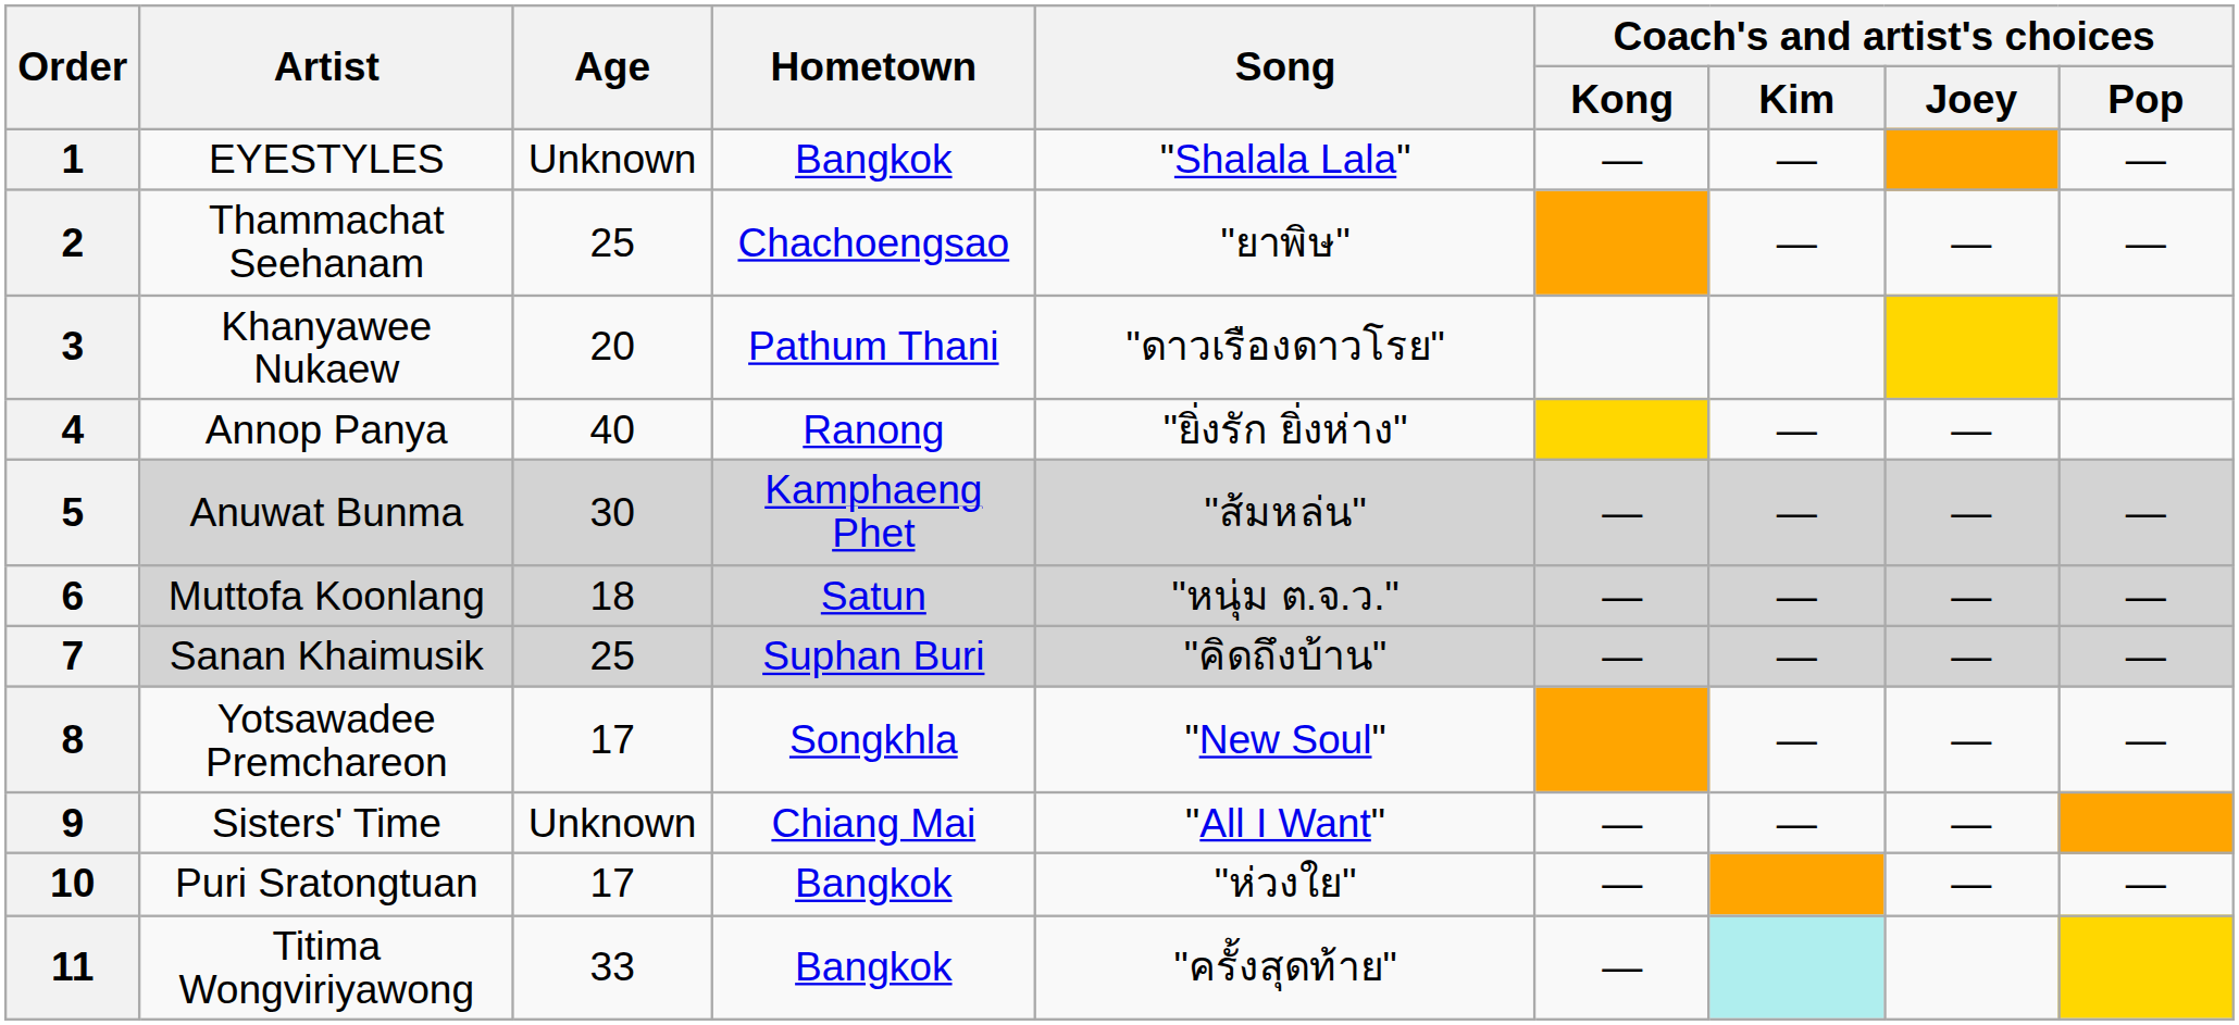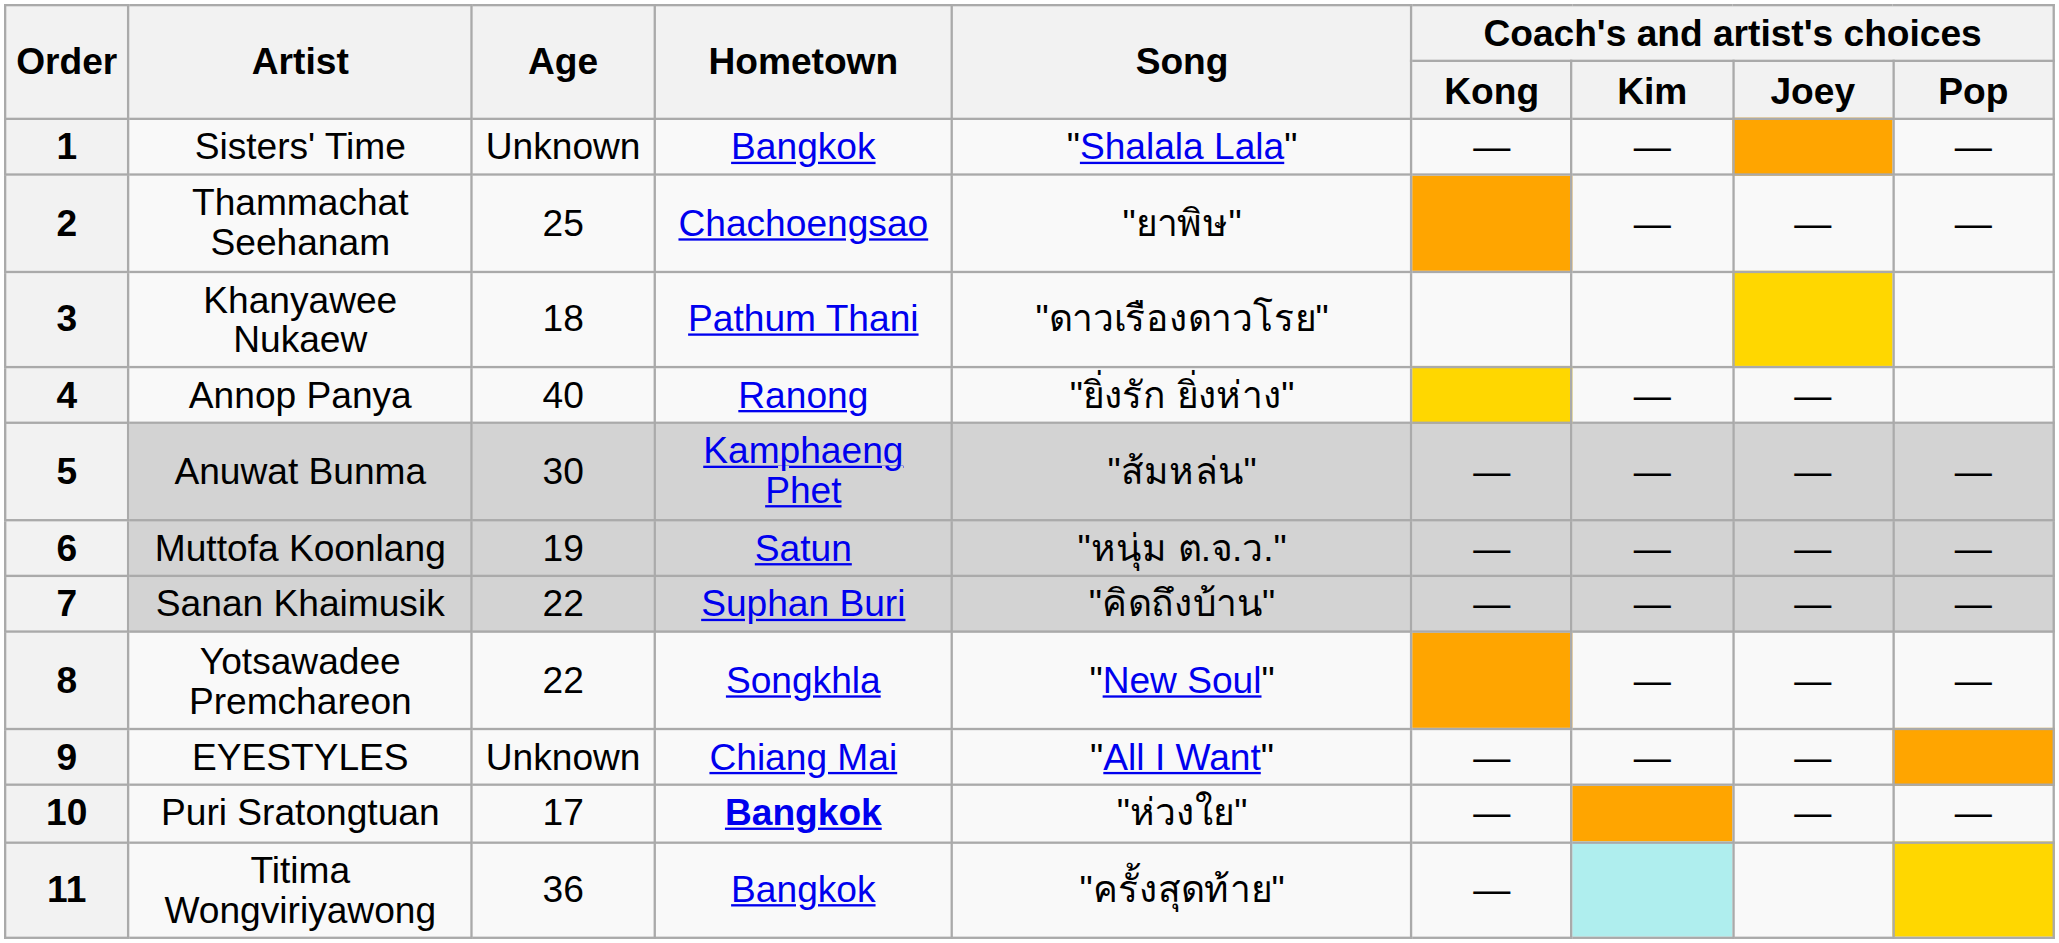 <table class="wikitable" style="text-align:center; line-height:17px; width:100%;">
 <tr>
 <th scope="col" rowspan="2" style="width:02%;">Order</th>
 <th scope="col" rowspan="2" style="width:15%;">Artist</th>
 <th scope="col" rowspan="2" style="width:04%;">Age</th>
 <th scope="col" rowspan="2" style="width:13%;">Hometown</th>
 <th scope="col" rowspan="2" style="width:20%;">Song</th>
 <th scope="col" colspan="4" style="width:30%;">Coach's and artist's choices</th>
 </tr>
 <tr>
 <th style="width:07%;">Kong</th>
 <th style="width:07%;">Kim</th>
 <th style="width:07%;">Joey</th>
 <th style="width:07%;">Pop</th>
 </tr>
 <tr>
 <th>1</th>
-<td>EYESTYLES</td>
+<td>Sisters' Time</td>
 <td>Unknown</td>
 <td><a href='#'>Bangkok</a></td>
 <td>"<a href='#'>Shalala Lala</a>"</td>
 <td>—</td>
 <td>—</td>
 <td style="background:orange;"></td>
 <td>—</td>
 </tr>
 <tr>
 <th>2</th>
 <td>Thammachat Seehanam</td>
 <td>25</td>
 <td><a href='#'>Chachoengsao</a></td>
 <td>"ยาพิษ"</td>
 <td style="background:orange;"></td>
 <td>—</td>
 <td>—</td>
 <td>—</td>
 </tr>
 <tr>
 <th>3</th>
 <td>Khanyawee Nukaew</td>
-<td>20</td>
+<td>18</td>
 <td><a href='#'>Pathum Thani</a></td>
 <td>"ดาวเรืองดาวโรย"</td>
 <td></td>
 <td></td>
 <td style="background:gold;"></td>
 <td></td>
 </tr>
 <tr>
 <th>4</th>
 <td>Annop Panya</td>
 <td>40</td>
 <td><a href='#'>Ranong</a></td>
 <td>"ยิ่งรัก ยิ่งห่าง"</td>
 <td style="background:gold;"></td>
 <td>—</td>
 <td>—</td>
 <td></td>
 </tr>
 <tr bgcolor=lightgrey>
 <th>5</th>
 <td>Anuwat Bunma</td>
 <td>30</td>
 <td><a href='#'>Kamphaeng Phet</a></td>
 <td>"ส้มหล่น"</td>
 <td>—</td>
 <td>—</td>
 <td>—</td>
 <td>—</td>
 </tr>
 <tr bgcolor=lightgrey>
 <th>6</th>
 <td>Muttofa Koonlang</td>
-<td>18</td>
+<td>19</td>
 <td><a href='#'>Satun</a></td>
 <td>"หนุ่ม ต.จ.ว."</td>
 <td>—</td>
 <td>—</td>
 <td>—</td>
 <td>—</td>
 </tr>
 <tr bgcolor=lightgrey>
 <th>7</th>
 <td>Sanan Khaimusik</td>
-<td>25</td>
+<td>22</td>
 <td><a href='#'>Suphan Buri</a></td>
 <td>"คิดถึงบ้าน"</td>
 <td>—</td>
 <td>—</td>
 <td>—</td>
 <td>—</td>
 </tr>
 <tr>
 <th>8</th>
 <td>Yotsawadee Premchareon</td>
-<td>17</td>
+<td>22</td>
 <td><a href='#'>Songkhla</a></td>
 <td>"<a href='#'>New Soul</a>"</td>
 <td style="background:orange;"></td>
 <td>—</td>
 <td>—</td>
 <td>—</td>
 </tr>
 <tr>
 <th>9</th>
-<td>Sisters' Time</td>
+<td>EYESTYLES</td>
 <td>Unknown</td>
 <td><a href='#'>Chiang Mai</a></td>
 <td>"<a href='#'>All I Want</a>"</td>
 <td>—</td>
 <td>—</td>
 <td>—</td>
 <td style="background:orange;"></td>
 </tr>
 <tr>
 <th>10</th>
 <td>Puri Sratongtuan</td>
 <td>17</td>
-<td><a href='#'>Bangkok</a></td>
+<td><strong><a href='#'>Bangkok</a></strong></td>
 <td>"ห่วงใย"</td>
 <td>—</td>
 <td style="background:orange;"></td>
 <td>—</td>
 <td>—</td>
 </tr>
 <tr>
 <th>11</th>
 <td>Titima Wongviriyawong</td>
-<td>33</td>
+<td>36</td>
 <td><a href='#'>Bangkok</a></td>
 <td>"ครั้งสุดท้าย"</td>
 <td>—</td>
 <td style="background:#afeeee;"></td>
 <td></td>
 <td style="background:gold;"></td>
 </tr>
 </table>
